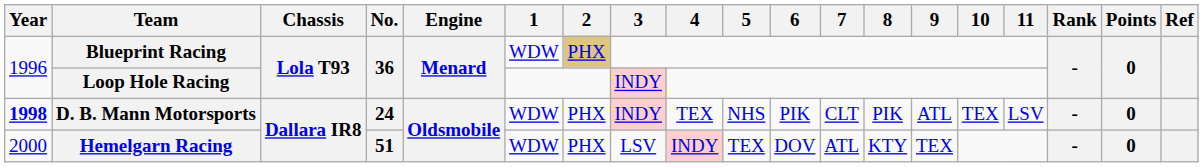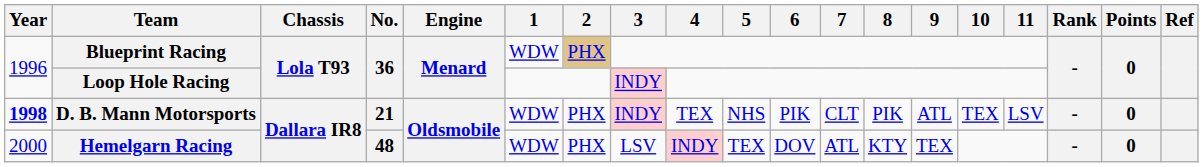 <table class="wikitable" style="text-align:center; font-size:90%">
 <tr>
 <th>Year</th>
 <th>Team</th>
 <th>Chassis</th>
 <th>No.</th>
 <th>Engine</th>
 <th>1</th>
 <th>2</th>
 <th>3</th>
 <th>4</th>
 <th>5</th>
 <th>6</th>
 <th>7</th>
 <th>8</th>
 <th>9</th>
 <th>10</th>
 <th>11</th>
 <th>Rank</th>
 <th>Points</th>
 <th>Ref</th>
 </tr>
 <tr>
 <td rowspan=2><a href='#'>1996</a></td>
 <th rowspan=1>Blueprint Racing</th>
 <th rowspan=2><a href='#'>Lola</a> T93</th>
 <th rowspan=2>36</th>
 <th rowspan=2><a href='#'>Menard</a></th>
 <td><a href='#'>WDW</a></td>
 <td style="background:#DFC484;"><a href='#'>PHX</a><br></td>
 <td colspan=9></td>
 <th rowspan=2>-</th>
 <th rowspan=2>0</th>
 <th rowspan=2></th>
 </tr>
 <tr>
 <th rowspan=1>Loop Hole Racing</th>
 <td colspan=2></td>
 <td style="background:#FFCFCF;"><a href='#'>INDY</a><br></td>
 <td colspan=8></td>
 </tr>
 <tr>
 <td rowspan=1><strong><a href='#'>1998</a></strong></td>
 <th rowspan=1>D. B. Mann Motorsports</th>
 <th rowspan=2><a href='#'>Dallara</a> IR8</th>
-<th>24</th>
+<th>21</th>
 <th rowspan=2><a href='#'>Oldsmobile</a></th>
 <td><a href='#'>WDW</a></td>
 <td><a href='#'>PHX</a></td>
 <td style="background:#FFCFCF;"><a href='#'>INDY</a><br></td>
 <td><a href='#'>TEX</a></td>
 <td><a href='#'>NHS</a></td>
 <td><a href='#'>PIK</a></td>
 <td><a href='#'>CLT</a></td>
 <td><a href='#'>PIK</a></td>
 <td><a href='#'>ATL</a></td>
 <td><a href='#'>TEX</a></td>
 <td><a href='#'>LSV</a></td>
 <th>-</th>
 <th>0</th>
 <th></th>
 </tr>
 <tr>
 <td rowspan=1><a href='#'>2000</a></td>
 <th><a href='#'>Hemelgarn Racing</a></th>
-<th>51</th>
+<th>48</th>
 <td><a href='#'>WDW</a></td>
 <td><a href='#'>PHX</a></td>
 <td><a href='#'>LSV</a></td>
 <td style="background:#FFCFCF;"><a href='#'>INDY</a><br></td>
 <td><a href='#'>TEX</a></td>
 <td><a href='#'>DOV</a></td>
 <td><a href='#'>ATL</a></td>
 <td><a href='#'>KTY</a></td>
 <td><a href='#'>TEX</a></td>
 <td colspan=2></td>
 <th>-</th>
 <th>0</th>
 <th></th>
 </tr>
 </table>
